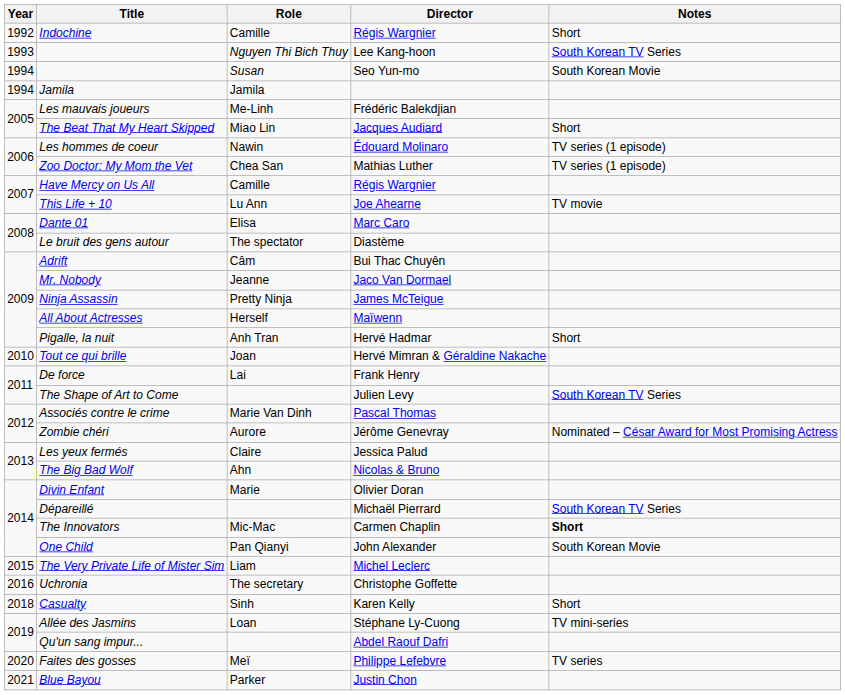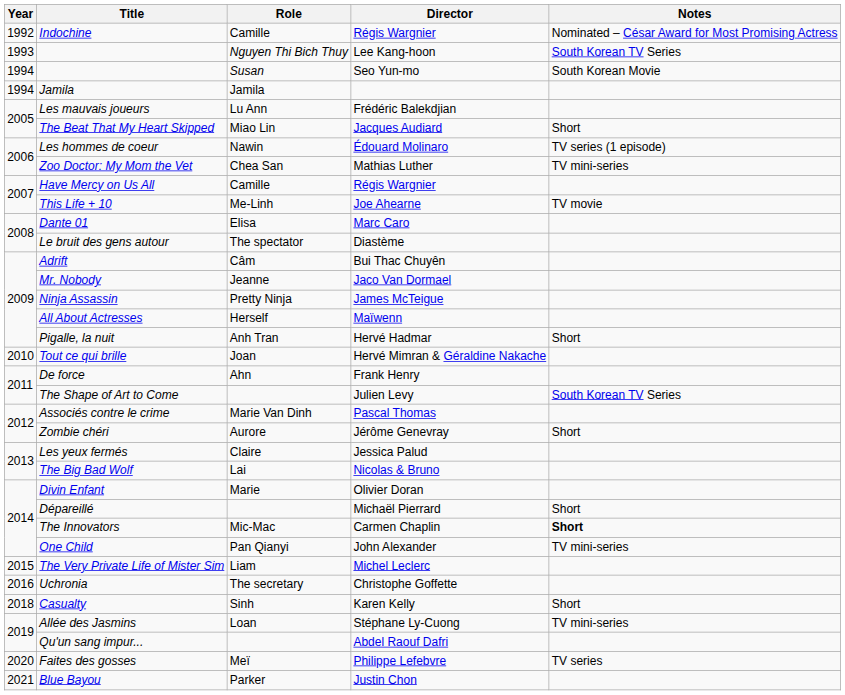 <table class="wikitable">
 <tr>
 <th>Year</th>
 <th>Title</th>
 <th>Role</th>
 <th>Director</th>
 <th>Notes</th>
 </tr>
 <tr>
 <td>1992</td>
 <td><em><a href='#'>Indochine</a></em></td>
 <td>Camille</td>
 <td><a href='#'>Régis Wargnier</a></td>
-<td>Short</td>
+<td>Nominated – <a href='#'>César Award for Most Promising Actress</a></td>
 </tr>
 <tr>
 <td>1993</td>
 <td><em></em></td>
 <td><em>Nguyen Thi Bich Thuy</em></td>
 <td>Lee Kang-hoon</td>
 <td><a href='#'>South Korean TV</a> Series</td>
 </tr>
 <tr>
 <td>1994</td>
 <td><em></em></td>
 <td><em>Susan</em></td>
 <td>Seo Yun-mo</td>
 <td>South Korean Movie</td>
 </tr>
 <tr>
 <td>1994</td>
 <td><em>Jamila</em></td>
 <td>Jamila</td>
 <td></td>
 <td></td>
 </tr>
 <tr>
 <td rowspan=2>2005</td>
 <td><em>Les mauvais joueurs</em></td>
-<td>Me-Linh</td>
+<td>Lu Ann</td>
 <td>Frédéric Balekdjian</td>
 <td></td>
 </tr>
 <tr>
 <td><em><a href='#'>The Beat That My Heart Skipped</a></em></td>
 <td>Miao Lin</td>
 <td><a href='#'>Jacques Audiard</a></td>
 <td>Short</td>
 </tr>
 <tr>
 <td rowspan=2>2006</td>
 <td><em>Les hommes de coeur</em></td>
 <td>Nawin</td>
 <td><a href='#'>Édouard Molinaro</a></td>
 <td>TV series (1 episode)</td>
 </tr>
 <tr>
 <td><em><a href='#'>Zoo Doctor: My Mom the Vet</a></em></td>
 <td>Chea San</td>
 <td>Mathias Luther</td>
-<td>TV series (1 episode)</td>
+<td>TV mini-series</td>
 </tr>
 <tr>
 <td rowspan=2>2007</td>
 <td><em><a href='#'>Have Mercy on Us All</a></em></td>
 <td>Camille</td>
 <td><a href='#'>Régis Wargnier</a></td>
 <td></td>
 </tr>
 <tr>
 <td><em><a href='#'>This Life + 10</a></em></td>
-<td>Lu Ann</td>
+<td>Me-Linh</td>
 <td><a href='#'>Joe Ahearne</a></td>
 <td>TV movie</td>
 </tr>
 <tr>
 <td rowspan=2>2008</td>
 <td><em><a href='#'>Dante 01</a></em></td>
 <td>Elisa</td>
 <td><a href='#'>Marc Caro</a></td>
 <td></td>
 </tr>
 <tr>
 <td><em>Le bruit des gens autour</em></td>
 <td>The spectator</td>
 <td>Diastème</td>
 <td></td>
 </tr>
 <tr>
 <td rowspan=5>2009</td>
 <td><em><a href='#'>Adrift</a></em></td>
 <td>Câm</td>
 <td>Bui Thac Chuyên</td>
 <td></td>
 </tr>
 <tr>
 <td><em><a href='#'>Mr. Nobody</a></em></td>
 <td>Jeanne</td>
 <td><a href='#'>Jaco Van Dormael</a></td>
 <td></td>
 </tr>
 <tr>
 <td><em><a href='#'>Ninja Assassin</a></em></td>
 <td>Pretty Ninja</td>
 <td><a href='#'>James McTeigue</a></td>
 <td></td>
 </tr>
 <tr>
 <td><em><a href='#'>All About Actresses</a></em></td>
 <td>Herself</td>
 <td><a href='#'>Maïwenn</a></td>
 <td></td>
 </tr>
 <tr>
 <td><em>Pigalle, la nuit</em></td>
 <td>Anh Tran</td>
 <td>Hervé Hadmar</td>
 <td>Short</td>
 </tr>
 <tr>
 <td>2010</td>
 <td><em><a href='#'>Tout ce qui brille</a></em></td>
 <td>Joan</td>
 <td>Hervé Mimran & <a href='#'>Géraldine Nakache</a></td>
 <td></td>
 </tr>
 <tr>
 <td rowspan=2>2011</td>
 <td><em>De force</em></td>
-<td>Lai</td>
+<td>Ahn</td>
 <td>Frank Henry</td>
 <td></td>
 </tr>
 <tr>
 <td><em>The Shape of Art to Come</em></td>
 <td></td>
 <td>Julien Levy</td>
 <td><a href='#'>South Korean TV</a> Series</td>
 </tr>
 <tr>
 <td rowspan=2>2012</td>
 <td><em>Associés contre le crime</em></td>
 <td>Marie Van Dinh</td>
 <td><a href='#'>Pascal Thomas</a></td>
 <td></td>
 </tr>
 <tr>
 <td><em>Zombie chéri</em></td>
 <td>Aurore</td>
 <td>Jérôme Genevray</td>
-<td>Nominated – <a href='#'>César Award for Most Promising Actress</a></td>
+<td>Short</td>
 </tr>
 <tr>
 <td rowspan=2>2013</td>
 <td><em>Les yeux fermés</em></td>
 <td>Claire</td>
 <td>Jessica Palud</td>
 <td></td>
 </tr>
 <tr>
 <td><em><a href='#'>The Big Bad Wolf</a></em></td>
-<td>Ahn</td>
+<td>Lai</td>
 <td><a href='#'>Nicolas & Bruno</a></td>
 <td></td>
 </tr>
 <tr>
 <td rowspan=4>2014</td>
 <td><em><a href='#'>Divin Enfant</a></em></td>
 <td>Marie</td>
 <td>Olivier Doran</td>
 <td></td>
 </tr>
 <tr>
 <td><em>Dépareillé</em></td>
 <td></td>
 <td>Michaël Pierrard</td>
-<td><a href='#'>South Korean TV</a> Series</td>
+<td>Short</td>
 </tr>
 <tr>
 <td><em>The Innovators</em></td>
 <td>Mic-Mac</td>
 <td>Carmen Chaplin</td>
 <td><strong>Short</strong></td>
 </tr>
 <tr>
 <td><em><a href='#'>One Child</a></em></td>
 <td>Pan Qianyi</td>
 <td>John Alexander</td>
-<td>South Korean Movie</td>
+<td>TV mini-series</td>
 </tr>
 <tr>
 <td>2015</td>
 <td><em><a href='#'>The Very Private Life of Mister Sim</a></em></td>
 <td>Liam</td>
 <td><a href='#'>Michel Leclerc</a></td>
 <td></td>
 </tr>
 <tr>
 <td>2016</td>
 <td><em>Uchronia</em></td>
 <td>The secretary</td>
 <td>Christophe Goffette</td>
 <td></td>
 </tr>
 <tr>
 <td>2018</td>
 <td><em><a href='#'>Casualty</a></em></td>
 <td>Sinh</td>
 <td>Karen Kelly</td>
 <td>Short</td>
 </tr>
 <tr>
 <td rowspan=2>2019</td>
 <td><em>Allée des Jasmins</em></td>
 <td>Loan</td>
 <td>Stéphane Ly-Cuong</td>
 <td>TV mini-series</td>
 </tr>
 <tr>
 <td><em>Qu'un sang impur...</em></td>
 <td></td>
 <td><a href='#'>Abdel Raouf Dafri</a></td>
 <td></td>
 </tr>
 <tr>
 <td>2020</td>
 <td><em>Faites des gosses</em></td>
 <td>Meï</td>
 <td><a href='#'>Philippe Lefebvre</a></td>
 <td>TV series</td>
 </tr>
 <tr>
 <td>2021</td>
 <td><em><a href='#'>Blue Bayou</a></em></td>
 <td>Parker</td>
 <td><a href='#'>Justin Chon</a></td>
 <td></td>
 </tr>
 </table>
